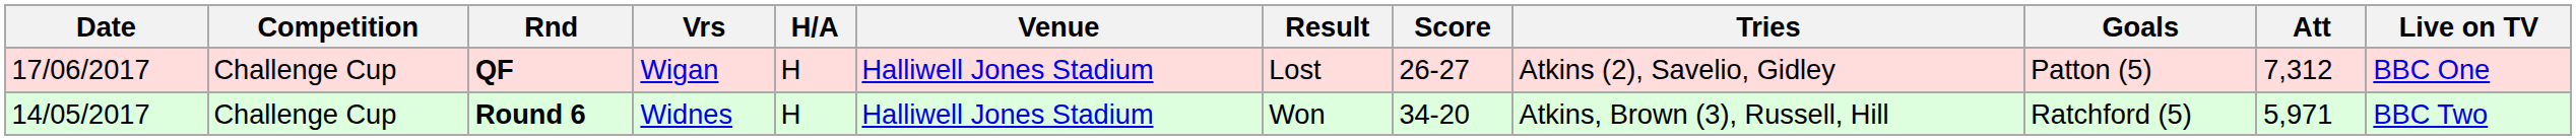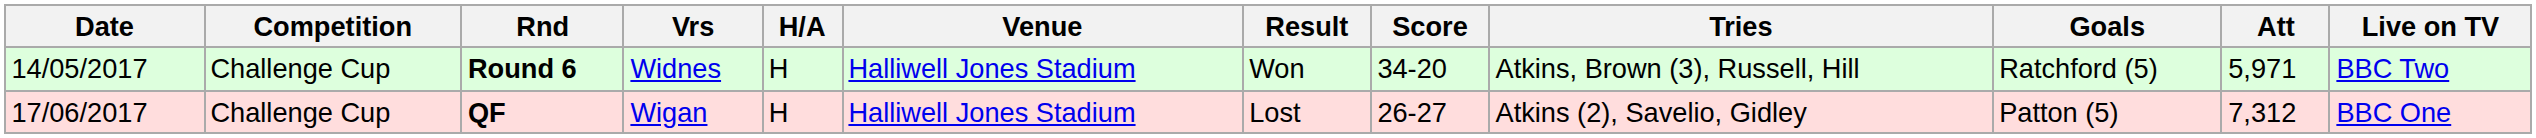 <table class="wikitable" style="font-size:85%;" width="100%">
 <tr>
 <th>Date</th>
 <th>Competition</th>
 <th>Rnd</th>
 <th>Vrs</th>
 <th>H/A</th>
 <th>Venue</th>
 <th>Result</th>
 <th>Score</th>
 <th>Tries</th>
 <th>Goals</th>
 <th>Att</th>
 <th>Live on TV</th>
 </tr>
+<tr style="background:#ddffdd;" width=20 |>
+<td>14/05/2017</td>
+<td>Challenge Cup</td>
+<td><strong>Round 6</strong></td>
+<td> <a href='#'>Widnes</a></td>
+<td>H</td>
+<td><a href='#'>Halliwell Jones Stadium</a></td>
+<td>Won</td>
+<td>34-20</td>
+<td>Atkins, Brown (3), Russell, Hill</td>
+<td>Ratchford (5)</td>
+<td>5,971</td>
+<td><a href='#'>BBC Two</a></td>
+</tr>
 <tr style="background:#ffdddd;" width=20 |>
 <td>17/06/2017</td>
 <td>Challenge Cup</td>
 <td><strong>QF</strong></td>
 <td> <a href='#'>Wigan</a></td>
 <td>H</td>
 <td><a href='#'>Halliwell Jones Stadium</a></td>
 <td>Lost</td>
 <td>26-27</td>
 <td>Atkins (2), Savelio, Gidley</td>
 <td>Patton (5)</td>
 <td>7,312</td>
 <td><a href='#'>BBC One</a></td>
 </tr>
-<tr style="background:#ddffdd;" width=20 |>
-<td>14/05/2017</td>
-<td>Challenge Cup</td>
-<td><strong>Round 6</strong></td>
-<td> <a href='#'>Widnes</a></td>
-<td>H</td>
-<td><a href='#'>Halliwell Jones Stadium</a></td>
-<td>Won</td>
-<td>34-20</td>
-<td>Atkins, Brown (3), Russell, Hill</td>
-<td>Ratchford (5)</td>
-<td>5,971</td>
-<td><a href='#'>BBC Two</a></td>
-</tr>
 </table>
